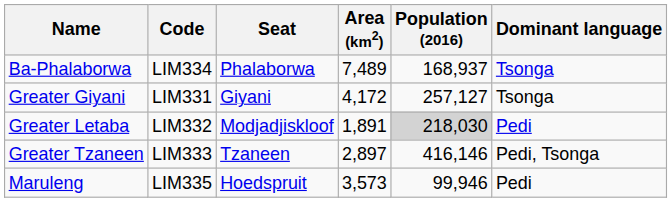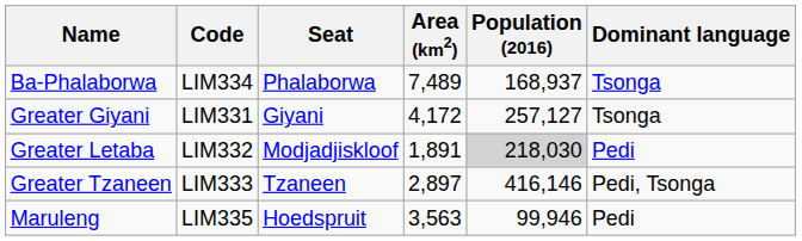 <table class="wikitable">
 <tr>
 <th>Name</th>
 <th>Code</th>
 <th>Seat</th>
 <th>Area<br><small>(km<sup>2</sup>)</small></th>
 <th>Population<br><small>(2016)</small></th>
 <th>Dominant language</th>
 </tr>
 <tr>
 <td><a href='#'>Ba-Phalaborwa</a></td>
 <td>LIM334</td>
 <td><a href='#'>Phalaborwa</a></td>
 <td style="text-align:right">7,489</td>
 <td style="text-align:right">168,937</td>
 <td><a href='#'>Tsonga</a></td>
 </tr>
 <tr>
 <td><a href='#'>Greater Giyani</a></td>
 <td>LIM331</td>
 <td><a href='#'>Giyani</a></td>
 <td style="text-align:right">4,172</td>
 <td style="text-align:right">257,127</td>
 <td>Tsonga</td>
 </tr>
 <tr>
 <td><a href='#'>Greater Letaba</a></td>
 <td>LIM332</td>
 <td><a href='#'>Modjadjiskloof</a></td>
 <td style="text-align:right">1,891</td>
 <td style="background: lightgrey; text-align:right">218,030</td>
 <td><a href='#'>Pedi</a></td>
 </tr>
 <tr>
 <td><a href='#'>Greater Tzaneen</a></td>
 <td>LIM333</td>
 <td><a href='#'>Tzaneen</a></td>
 <td style="text-align:right">2,897</td>
 <td style="text-align:right">416,146</td>
 <td>Pedi, Tsonga</td>
 </tr>
 <tr>
 <td><a href='#'>Maruleng</a></td>
 <td>LIM335</td>
 <td><a href='#'>Hoedspruit</a></td>
-<td style="text-align:right">3,573</td>
+<td style="text-align:right">3,563</td>
 <td style="text-align:right">99,946</td>
 <td>Pedi</td>
 </tr>
 </table>
